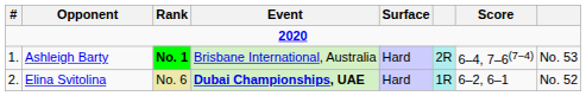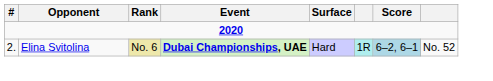 <table class="wikitable sortable">
 <tr>
 <th>#</th>
 <th width="155">Opponent</th>
 <th>Rank</th>
 <th>Event</th>
 <th>Surface</th>
 <th></th>
 <th>Score</th>
 <th></th>
 </tr>
 <tr>
 <td colspan="8" style="text-align:center"><strong><a href='#'>2020</a></strong></td>
 </tr>
 <tr>
-<td>1.</td>
-<td> <a href='#'>Ashleigh Barty</a></td>
-<td bgcolor="lime"><strong>No. 1</strong></td>
-<td bgcolor="d4f1c5"><a href='#'>Brisbane International</a>, Australia</td>
-<td bgcolor="ccccff">Hard</td>
-<td bgcolor="afeeee">2R</td>
-<td>6–4, 7–6<sup>(7–4)</sup></td>
-<td>No. 53</td>
-</tr>
-<tr>
 <td>2.</td>
 <td> <a href='#'>Elina Svitolina</a></td>
 <td bgcolor="eee8aa">No. 6</td>
 <td bgcolor="d4f1c5"><strong><a href='#'>Dubai Championships</a>, UAE</strong></td>
 <td bgcolor="ccccff">Hard</td>
 <td bgcolor="afeeee">1R</td>
-<td>6–2, 6–1</td>
+<td style="background: lightblue;">6–2, 6–1</td>
 <td>No. 52</td>
 </tr>
 </table>
